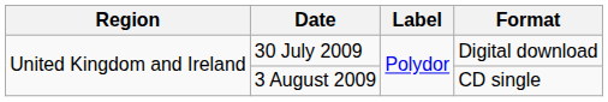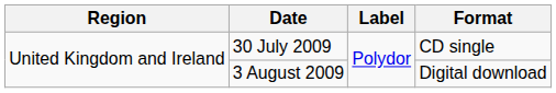 <table class=wikitable>
 <tr>
 <th>Region</th>
 <th>Date</th>
 <th>Label</th>
 <th>Format</th>
 </tr>
 <tr>
 <td rowspan="2">United Kingdom and Ireland</td>
 <td>30 July 2009</td>
 <td rowspan="2"><a href='#'>Polydor</a></td>
-<td>Digital download</td>
+<td>CD single</td>
 </tr>
 <tr>
 <td>3 August 2009</td>
-<td>CD single</td>
+<td>Digital download</td>
 </tr>
 </table>
